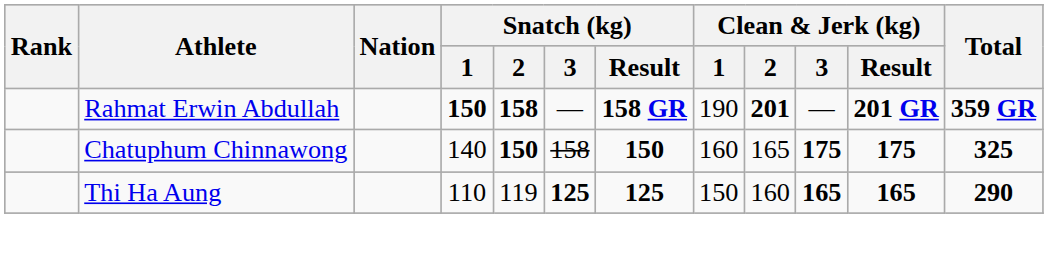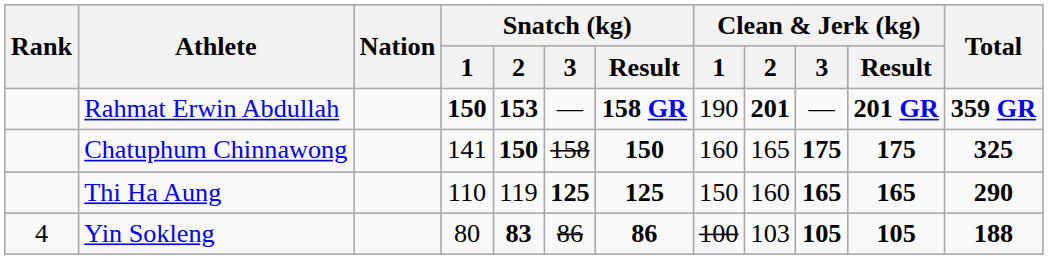 <table class="wikitable sortable" style="text-align:center;">
 <tr>
 <th rowspan=2>Rank</th>
 <th rowspan=2>Athlete</th>
 <th rowspan=2>Nation</th>
 <th colspan=4>Snatch (kg)</th>
 <th colspan=4>Clean & Jerk (kg)</th>
 <th rowspan=2>Total</th>
 </tr>
 <tr>
 <th>1</th>
 <th>2</th>
 <th>3</th>
 <th>Result</th>
 <th>1</th>
 <th>2</th>
 <th>3</th>
 <th>Result</th>
 </tr>
 <tr>
 <td></td>
 <td align=left><a href='#'>Rahmat Erwin Abdullah</a></td>
 <td align=left></td>
 <td><strong>150</strong></td>
-<td><strong>158</strong></td>
+<td><strong>153</strong></td>
 <td>—</td>
 <td><strong>158</strong> <strong><a href='#'>GR</a></strong></td>
 <td>190</td>
 <td><strong>201</strong></td>
 <td>—</td>
 <td><strong>201</strong> <strong><a href='#'>GR</a></strong></td>
 <td><strong>359</strong> <strong><a href='#'>GR</a></strong></td>
 </tr>
 <tr>
 <td></td>
 <td align=left><a href='#'>Chatuphum Chinnawong</a></td>
 <td align=left></td>
-<td>140</td>
+<td>141</td>
 <td><strong>150</strong></td>
 <td><s>158</s></td>
 <td><strong>150</strong></td>
 <td>160</td>
 <td>165</td>
 <td><strong>175</strong></td>
 <td><strong>175</strong></td>
 <td><strong>325</strong></td>
 </tr>
 <tr>
 <td></td>
 <td align=left><a href='#'>Thi Ha Aung</a></td>
 <td align=left></td>
 <td>110</td>
 <td>119</td>
 <td><strong>125</strong></td>
 <td><strong>125</strong></td>
 <td>150</td>
 <td>160</td>
 <td><strong>165</strong></td>
 <td><strong>165</strong></td>
 <td><strong>290</strong></td>
 </tr>
+<tr>
+<td>4</td>
+<td align=left><a href='#'>Yin Sokleng</a></td>
+<td align=left></td>
+<td>80</td>
+<td><strong>83</strong></td>
+<td><s>86</s></td>
+<td><strong>86</strong></td>
+<td><s>100</s></td>
+<td>103</td>
+<td><strong>105</strong></td>
+<td><strong>105</strong></td>
+<td><strong>188</strong></td>
+</tr>
 </table>
